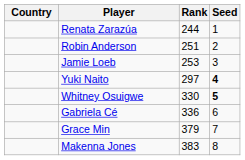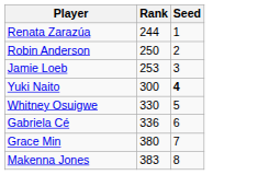 <table class="wikitable">
 <tr>
-<th width="75">Country</th>
 <th width="175">Player</th>
 <th>Rank</th>
 <th>Seed</th>
 </tr>
 <tr>
-<td></td>
 <td><a href='#'>Renata Zarazúa</a></td>
 <td>244</td>
 <td>1</td>
 </tr>
 <tr>
-<td></td>
 <td><a href='#'>Robin Anderson</a></td>
-<td>251</td>
+<td>250</td>
 <td>2</td>
 </tr>
 <tr>
-<td></td>
 <td><a href='#'>Jamie Loeb</a></td>
 <td>253</td>
 <td>3</td>
 </tr>
 <tr>
-<td></td>
 <td><a href='#'>Yuki Naito</a></td>
-<td>297</td>
+<td>300</td>
 <td><strong>4</strong></td>
 </tr>
 <tr>
-<td></td>
 <td><a href='#'>Whitney Osuigwe</a></td>
 <td>330</td>
-<td><strong>5</strong></td>
+<td>5</td>
 </tr>
 <tr>
-<td></td>
 <td><a href='#'>Gabriela Cé</a></td>
 <td>336</td>
 <td>6</td>
 </tr>
 <tr>
-<td></td>
 <td><a href='#'>Grace Min</a></td>
-<td>379</td>
+<td>380</td>
 <td>7</td>
 </tr>
 <tr>
-<td></td>
 <td><a href='#'>Makenna Jones</a></td>
 <td>383</td>
 <td>8</td>
 </tr>
 </table>
